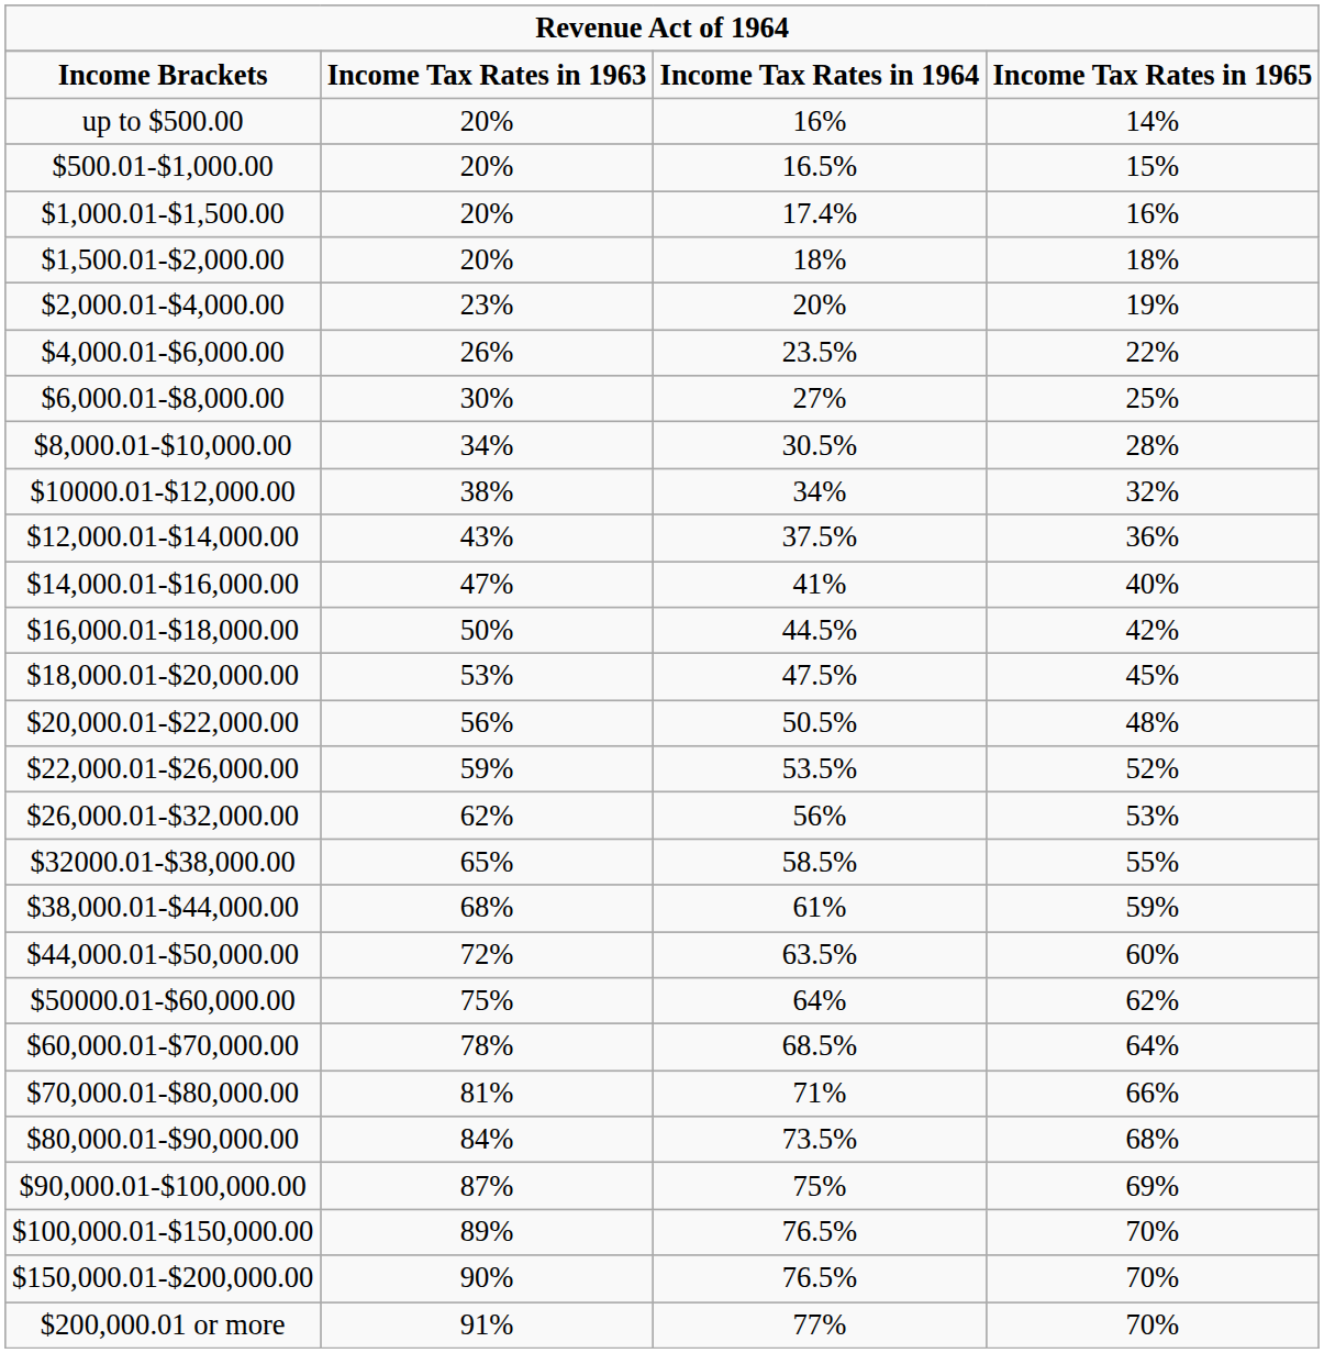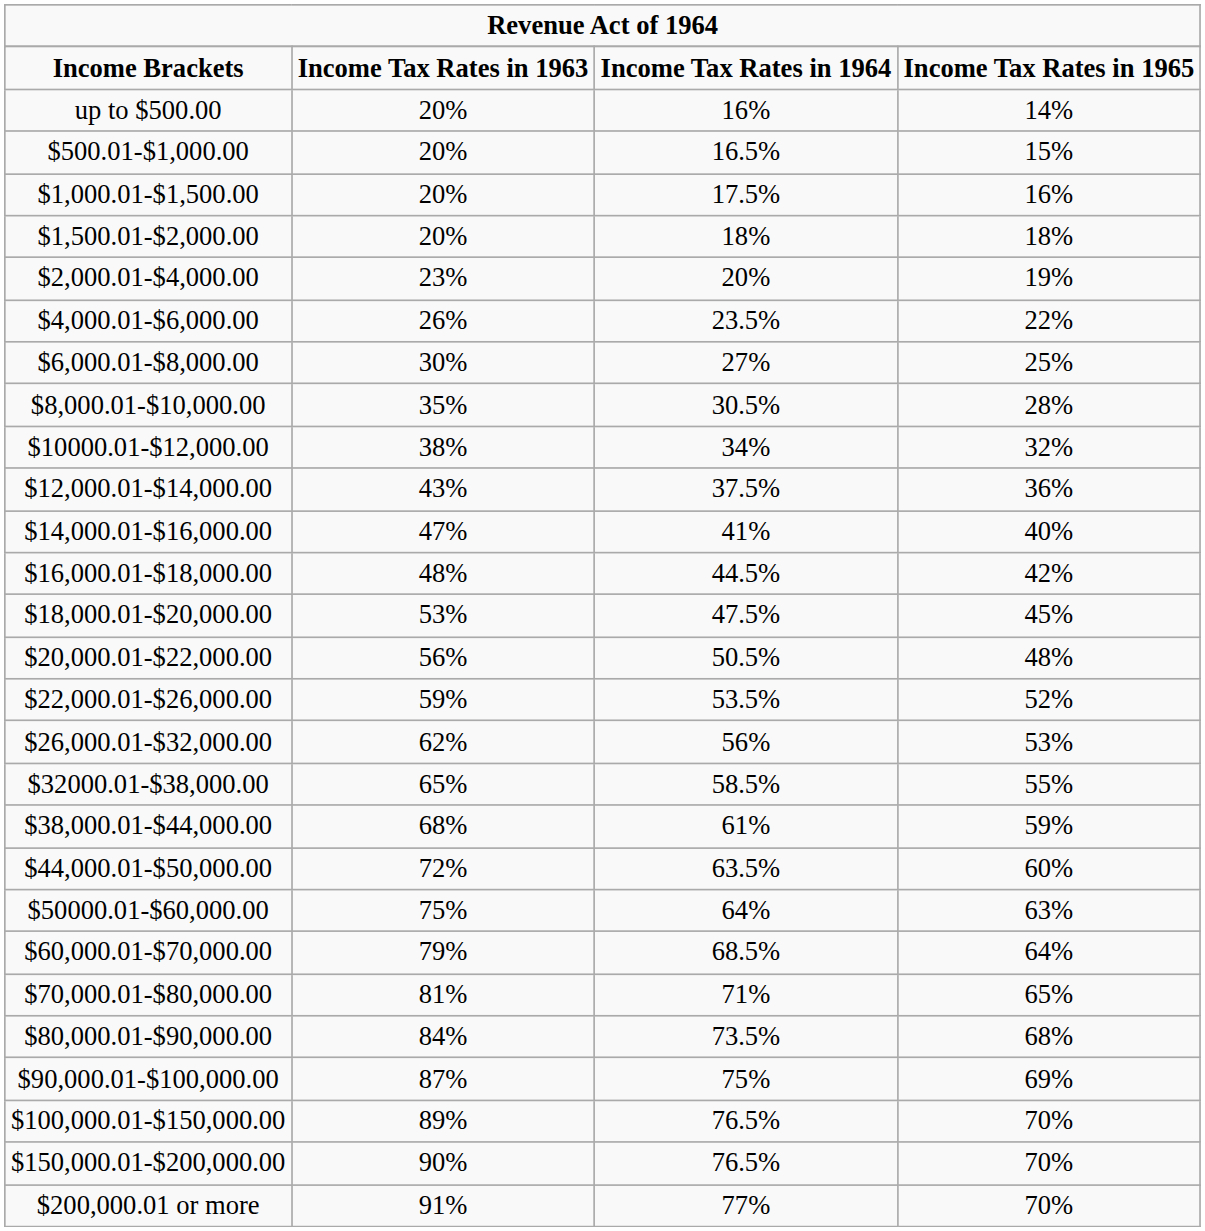 <table class="wikitable" style="text-align: center;">
 <tr>
 <td colspan="6"><strong>Revenue Act of 1964</strong></td>
 </tr>
 <tr>
 </tr>
 <tr>
 <td colspan="1"><strong>Income Brackets</strong></td>
 <td colspan="1"><strong>Income Tax Rates in 1963</strong></td>
 <td colspan="1"><strong>Income Tax Rates in 1964</strong></td>
 <td colspan="1"><strong>Income Tax Rates in 1965</strong></td>
 </tr>
 <tr>
 <td>up to $500.00</td>
 <td>20%</td>
 <td>16%</td>
 <td>14%</td>
 </tr>
 <tr>
 <td>$500.01-$1,000.00</td>
 <td>20%</td>
 <td>16.5%</td>
 <td>15%</td>
 </tr>
 <tr>
 <td>$1,000.01-$1,500.00</td>
 <td>20%</td>
-<td>17.4%</td>
+<td>17.5%</td>
 <td>16%</td>
 </tr>
 <tr>
 <td>$1,500.01-$2,000.00</td>
 <td>20%</td>
 <td>18%</td>
 <td>18%</td>
 </tr>
 <tr>
 <td>$2,000.01-$4,000.00</td>
 <td>23%</td>
 <td>20%</td>
 <td>19%</td>
 </tr>
 <tr>
 <td>$4,000.01-$6,000.00</td>
 <td>26%</td>
 <td>23.5%</td>
 <td>22%</td>
 </tr>
 <tr>
 <td>$6,000.01-$8,000.00</td>
 <td>30%</td>
 <td>27%</td>
 <td>25%</td>
 </tr>
 <tr>
 <td>$8,000.01-$10,000.00</td>
-<td>34%</td>
+<td>35%</td>
 <td>30.5%</td>
 <td>28%</td>
 </tr>
 <tr>
 <td>$10000.01-$12,000.00</td>
 <td>38%</td>
 <td>34%</td>
 <td>32%</td>
 </tr>
 <tr>
 <td>$12,000.01-$14,000.00</td>
 <td>43%</td>
 <td>37.5%</td>
 <td>36%</td>
 </tr>
 <tr>
 <td>$14,000.01-$16,000.00</td>
 <td>47%</td>
 <td>41%</td>
 <td>40%</td>
 </tr>
 <tr>
 <td>$16,000.01-$18,000.00</td>
-<td>50%</td>
+<td>48%</td>
 <td>44.5%</td>
 <td>42%</td>
 </tr>
 <tr>
 <td>$18,000.01-$20,000.00</td>
 <td>53%</td>
 <td>47.5%</td>
 <td>45%</td>
 </tr>
 <tr>
 <td>$20,000.01-$22,000.00</td>
 <td>56%</td>
 <td>50.5%</td>
 <td>48%</td>
 </tr>
 <tr>
 <td>$22,000.01-$26,000.00</td>
 <td>59%</td>
 <td>53.5%</td>
 <td>52%</td>
 </tr>
 <tr>
 <td>$26,000.01-$32,000.00</td>
 <td>62%</td>
 <td>56%</td>
 <td>53%</td>
 </tr>
 <tr>
 <td>$32000.01-$38,000.00</td>
 <td>65%</td>
 <td>58.5%</td>
 <td>55%</td>
 </tr>
 <tr>
 <td>$38,000.01-$44,000.00</td>
 <td>68%</td>
 <td>61%</td>
 <td>59%</td>
 </tr>
 <tr>
 <td>$44,000.01-$50,000.00</td>
 <td>72%</td>
 <td>63.5%</td>
 <td>60%</td>
 </tr>
 <tr>
 <td>$50000.01-$60,000.00</td>
 <td>75%</td>
 <td>64%</td>
-<td>62%</td>
+<td>63%</td>
 </tr>
 <tr>
 <td>$60,000.01-$70,000.00</td>
-<td>78%</td>
+<td>79%</td>
 <td>68.5%</td>
 <td>64%</td>
 </tr>
 <tr>
 <td>$70,000.01-$80,000.00</td>
 <td>81%</td>
 <td>71%</td>
-<td>66%</td>
+<td>65%</td>
 </tr>
 <tr>
 <td>$80,000.01-$90,000.00</td>
 <td>84%</td>
 <td>73.5%</td>
 <td>68%</td>
 </tr>
 <tr>
 <td>$90,000.01-$100,000.00</td>
 <td>87%</td>
 <td>75%</td>
 <td>69%</td>
 </tr>
 <tr>
 <td>$100,000.01-$150,000.00</td>
 <td>89%</td>
 <td>76.5%</td>
 <td>70%</td>
 </tr>
 <tr>
 <td>$150,000.01-$200,000.00</td>
 <td>90%</td>
 <td>76.5%</td>
 <td>70%</td>
 </tr>
 <tr>
 <td>$200,000.01 or more</td>
 <td>91%</td>
 <td>77%</td>
 <td>70%</td>
 </tr>
 </table>
